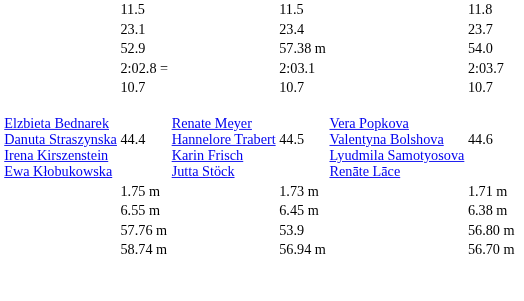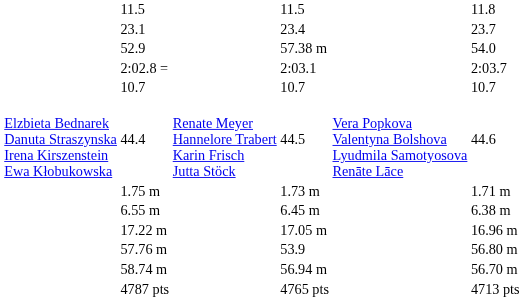 <table>
 <tr>
 <td></td>
 <td></td>
 <td>11.5</td>
 <td></td>
 <td>11.5</td>
 <td></td>
 <td>11.8</td>
 </tr>
 <tr>
 <td></td>
 <td></td>
 <td>23.1 </td>
 <td></td>
 <td>23.4</td>
 <td></td>
 <td>23.7</td>
 </tr>
 <tr>
 <td></td>
 <td></td>
 <td>52.9 </td>
 <td></td>
 <td>57.38 m</td>
 <td></td>
 <td>54.0</td>
 </tr>
 <tr>
 <td></td>
 <td></td>
 <td>2:02.8 =</td>
 <td></td>
 <td>2:03.1</td>
 <td></td>
 <td>2:03.7</td>
 </tr>
 <tr>
 <td></td>
 <td></td>
 <td>10.7</td>
 <td></td>
 <td>10.7</td>
 <td></td>
 <td>10.7</td>
 </tr>
 <tr>
 <td></td>
 <td><br><a href='#'>Elzbieta Bednarek</a><br><a href='#'>Danuta Straszynska</a><br><a href='#'>Irena Kirszenstein</a><br><a href='#'>Ewa Kłobukowska</a></td>
 <td>44.4 </td>
 <td><br><a href='#'>Renate Meyer</a><br><a href='#'>Hannelore Trabert</a><br><a href='#'>Karin Frisch</a><br><a href='#'>Jutta Stöck</a></td>
 <td>44.5</td>
 <td><br><a href='#'>Vera Popkova</a><br><a href='#'>Valentyna Bolshova</a><br><a href='#'>Lyudmila Samotyosova</a><br><a href='#'>Renāte Lāce</a></td>
 <td>44.6</td>
 </tr>
 <tr>
 <td></td>
 <td></td>
 <td>1.75 m</td>
 <td></td>
 <td>1.73 m</td>
 <td></td>
 <td>1.71 m</td>
 </tr>
 <tr>
 <td></td>
 <td></td>
 <td>6.55 m </td>
 <td></td>
 <td>6.45 m</td>
 <td></td>
 <td>6.38 m</td>
 </tr>
 <tr>
 <td></td>
 <td></td>
+<td>17.22 m</td>
+<td></td>
+<td>17.05 m</td>
+<td></td>
+<td>16.96 m</td>
+</tr>
+<tr>
+<td></td>
+<td></td>
 <td>57.76 m </td>
 <td></td>
 <td>53.9</td>
 <td></td>
 <td>56.80 m</td>
 </tr>
 <tr>
 <td></td>
 <td></td>
 <td>58.74 m </td>
 <td></td>
 <td>56.94 m</td>
 <td></td>
 <td>56.70 m</td>
 </tr>
+<tr>
+<td></td>
+<td></td>
+<td>4787 pts</td>
+<td></td>
+<td>4765 pts</td>
+<td></td>
+<td>4713 pts</td>
+</tr>
 </table>
